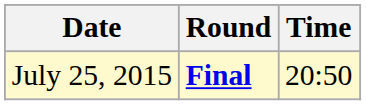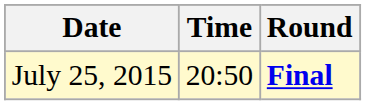 <table class="wikitable">
 <tr>
 <th>Date</th>
+<th>Time</th>
 <th>Round</th>
-<th>Time</th>
 </tr>
 <tr style=background:lemonchiffon>
 <td>July 25, 2015</td>
+<td>20:50</td>
 <td><strong><a href='#'>Final</a></strong></td>
-<td>20:50</td>
 </tr>
 </table>
